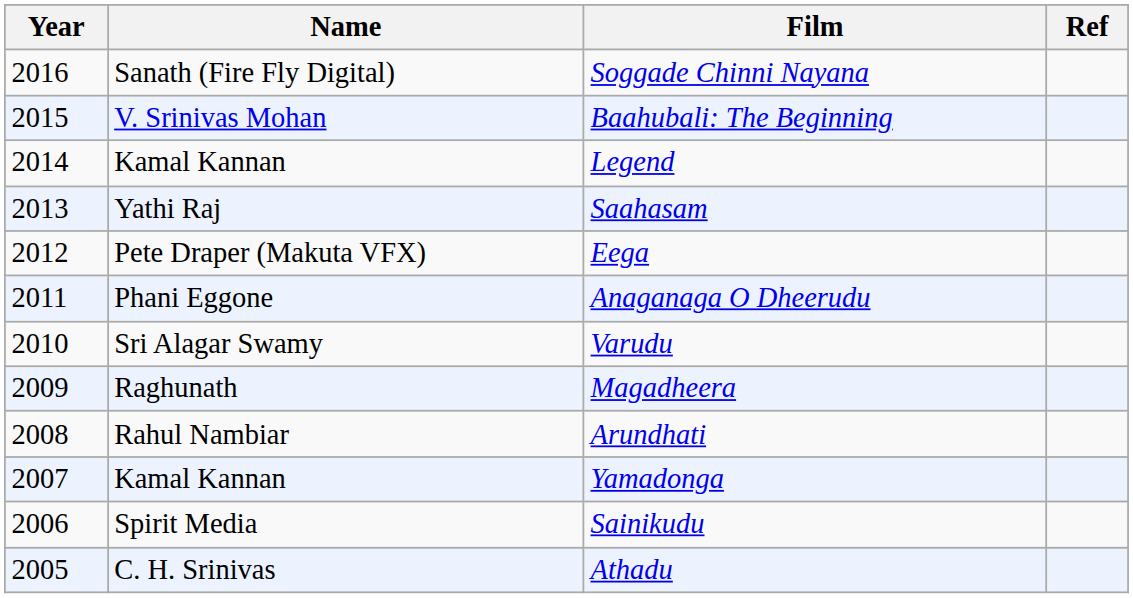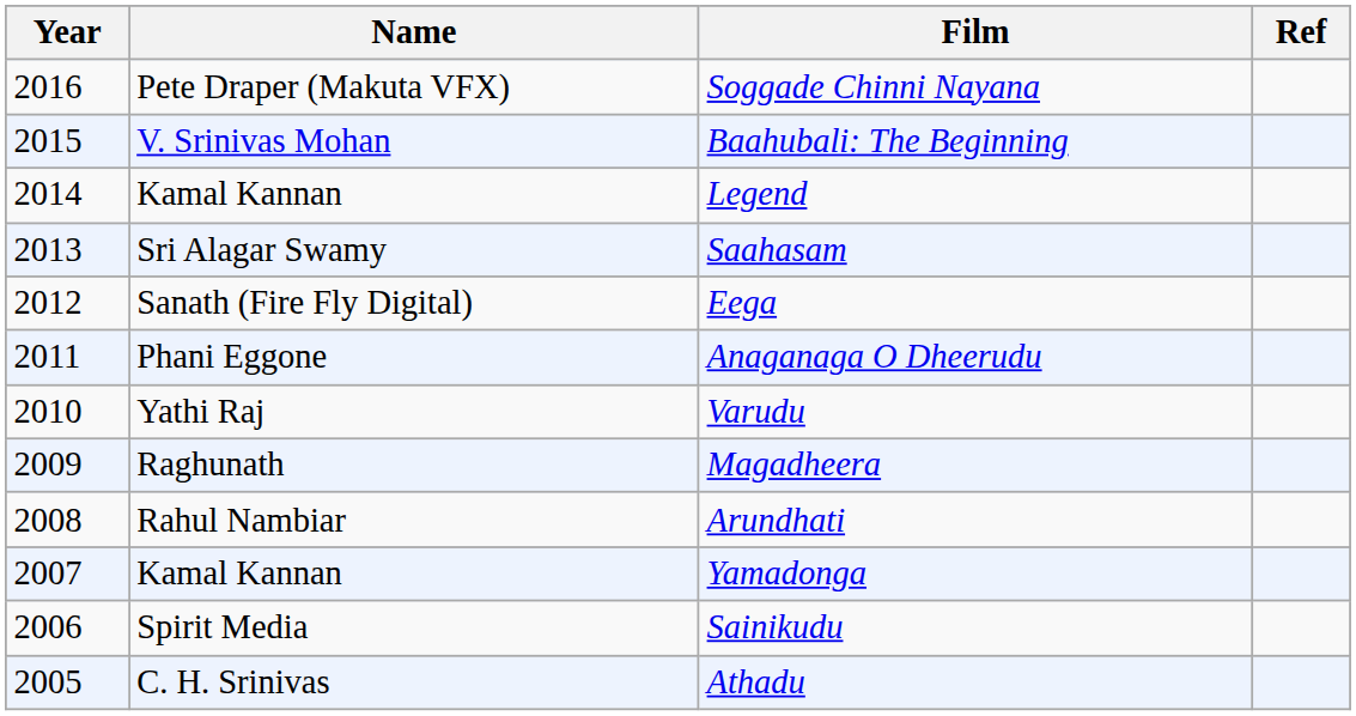 <table class="wikitable sortable" border="0" width="50%">
 <tr bgcolor="#d1e4fd">
 <th>Year</th>
 <th>Name</th>
 <th>Film</th>
 <th>Ref</th>
 </tr>
 <tr>
 <td>2016</td>
-<td>Sanath (Fire Fly Digital)</td>
+<td>Pete Draper (Makuta VFX)</td>
 <td><em><a href='#'>Soggade Chinni Nayana</a></em></td>
 <td></td>
 </tr>
 <tr bgcolor=#edf3fe>
 <td>2015</td>
 <td><a href='#'>V. Srinivas Mohan</a></td>
 <td><em><a href='#'>Baahubali: The Beginning</a></em></td>
 <td></td>
 </tr>
 <tr>
 <td>2014</td>
 <td>Kamal Kannan</td>
 <td><em><a href='#'>Legend</a></em></td>
 <td></td>
 </tr>
 <tr bgcolor=#edf3fe>
 <td>2013</td>
-<td>Yathi Raj</td>
+<td>Sri Alagar Swamy</td>
 <td><em><a href='#'>Saahasam</a></em></td>
 <td></td>
 </tr>
 <tr>
 <td>2012</td>
-<td>Pete Draper (Makuta VFX)</td>
+<td>Sanath (Fire Fly Digital)</td>
 <td><em><a href='#'>Eega</a></em></td>
 <td></td>
 </tr>
 <tr bgcolor=#edf3fe>
 <td>2011</td>
 <td>Phani Eggone</td>
 <td><em><a href='#'>Anaganaga O Dheerudu</a></em></td>
 <td></td>
 </tr>
 <tr>
 <td>2010</td>
-<td>Sri Alagar Swamy</td>
+<td>Yathi Raj</td>
 <td><em><a href='#'>Varudu</a></em></td>
 <td></td>
 </tr>
 <tr bgcolor=#edf3fe>
 <td>2009</td>
 <td>Raghunath</td>
 <td><em><a href='#'>Magadheera</a></em></td>
 <td></td>
 </tr>
 <tr>
 <td>2008</td>
 <td>Rahul Nambiar</td>
 <td><em><a href='#'>Arundhati</a></em></td>
 <td></td>
 </tr>
 <tr bgcolor=#edf3fe>
 <td>2007</td>
 <td>Kamal Kannan</td>
 <td><em><a href='#'>Yamadonga</a></em></td>
 <td></td>
 </tr>
 <tr>
 <td>2006</td>
 <td>Spirit Media</td>
 <td><em><a href='#'>Sainikudu</a></em></td>
 <td></td>
 </tr>
 <tr bgcolor=#edf3fe>
 <td>2005</td>
 <td>C. H. Srinivas</td>
 <td><em><a href='#'>Athadu</a></em></td>
 <td></td>
 </tr>
 </table>
